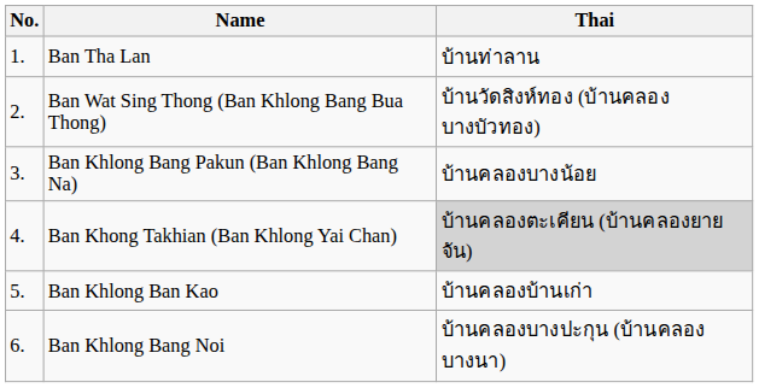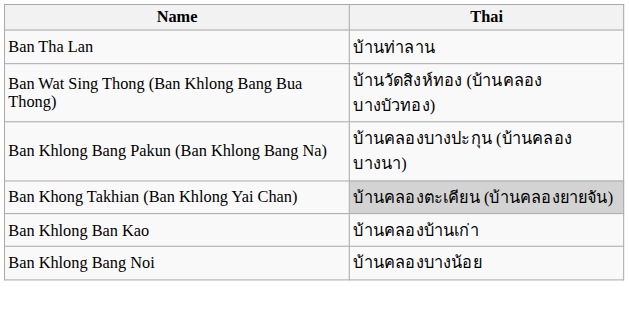 <table class="wikitable sortable">
 <tr>
-<th>No.</th>
 <th>Name</th>
 <th>Thai</th>
 </tr>
 <tr>
-<td>1.</td>
 <td>Ban Tha Lan</td>
 <td>บ้านท่าลาน</td>
 </tr>
 <tr>
-<td>2.</td>
 <td>Ban Wat Sing Thong (Ban Khlong Bang Bua Thong)</td>
 <td>บ้านวัดสิงห์ทอง (บ้านคลองบางบัวทอง)</td>
 </tr>
 <tr>
-<td>3.</td>
 <td>Ban Khlong Bang Pakun (Ban Khlong Bang Na)</td>
-<td>บ้านคลองบางน้อย</td>
+<td>บ้านคลองบางปะกุน (บ้านคลองบางนา)</td>
 </tr>
 <tr>
-<td>4.</td>
 <td>Ban Khong Takhian (Ban Khlong Yai Chan)</td>
 <td style="background: lightgrey;">บ้านคลองตะเคียน (บ้านคลองยายจัน)</td>
 </tr>
 <tr>
-<td>5.</td>
 <td>Ban Khlong Ban Kao</td>
 <td>บ้านคลองบ้านเก่า</td>
 </tr>
 <tr>
-<td>6.</td>
 <td>Ban Khlong Bang Noi</td>
-<td>บ้านคลองบางปะกุน (บ้านคลองบางนา)</td>
+<td>บ้านคลองบางน้อย</td>
 </tr>
 </table>
